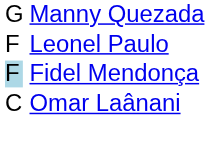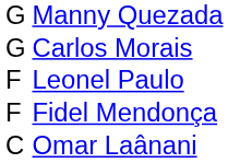 <table border="0" cellpadding="0">
 <tr>
 <td>G</td>
 <td align=right></td>
 <td><a href='#'>Manny Quezada</a></td>
 </tr>
 <tr>
+<td>G</td>
+<td align=right></td>
+<td><a href='#'>Carlos Morais</a></td>
+</tr>
+<tr>
 <td>F</td>
 <td align=right></td>
 <td><a href='#'>Leonel Paulo</a></td>
 </tr>
 <tr>
-<td style="background: lightblue;">F</td>
+<td>F</td>
 <td align=right></td>
 <td><a href='#'>Fidel Mendonça</a></td>
 </tr>
 <tr>
 <td>C</td>
 <td align=right></td>
 <td><a href='#'>Omar Laânani</a></td>
 </tr>
 </table>
